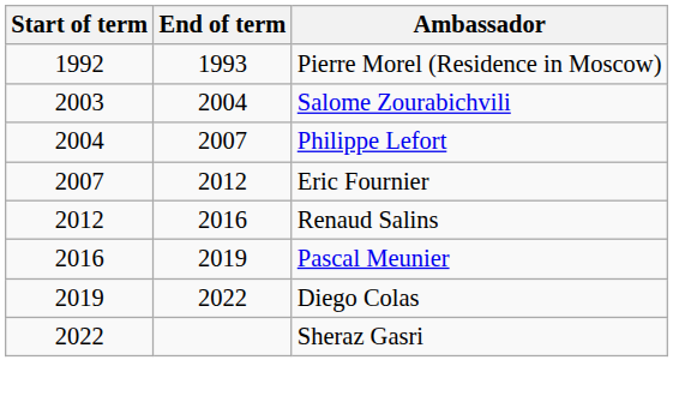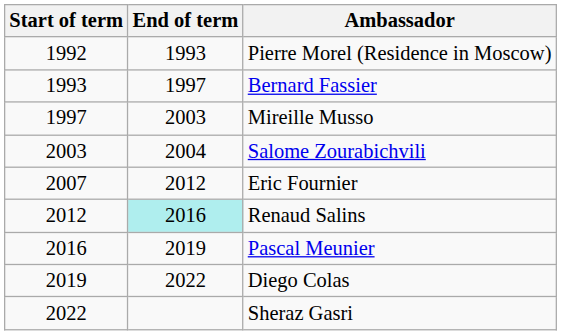 <table class="wikitable">
 <tr>
 <th>Start of term</th>
 <th>End of term</th>
 <th>Ambassador</th>
 </tr>
 <tr>
 <td align="center">1992</td>
 <td align="center">1993</td>
 <td>Pierre Morel (Residence in Moscow)</td>
 </tr>
 <tr>
+<td align="center">1993</td>
+<td align="center">1997</td>
+<td><a href='#'>Bernard Fassier</a></td>
+</tr>
+<tr>
+<td align="center">1997</td>
+<td align="center">2003</td>
+<td>Mireille Musso</td>
+</tr>
+<tr>
 <td align="center">2003</td>
 <td align="center">2004</td>
 <td><a href='#'>Salome Zourabichvili</a></td>
-</tr>
-<tr>
-<td align="center">2004</td>
-<td align="center">2007</td>
-<td><a href='#'>Philippe Lefort</a></td>
 </tr>
 <tr>
 <td align="center">2007</td>
 <td align="center">2012</td>
 <td>Eric Fournier</td>
 </tr>
 <tr>
 <td align="center">2012</td>
-<td align="center">2016</td>
+<td align="center" style="background: paleturquoise;">2016</td>
 <td>Renaud Salins</td>
 </tr>
 <tr>
 <td align="center">2016</td>
 <td align="center">2019</td>
 <td><a href='#'>Pascal Meunier</a></td>
 </tr>
 <tr>
 <td align="center">2019</td>
 <td align="center">2022</td>
 <td>Diego Colas</td>
 </tr>
 <tr>
 <td align="center">2022</td>
 <td align="center"></td>
 <td>Sheraz Gasri </td>
 </tr>
 </table>
